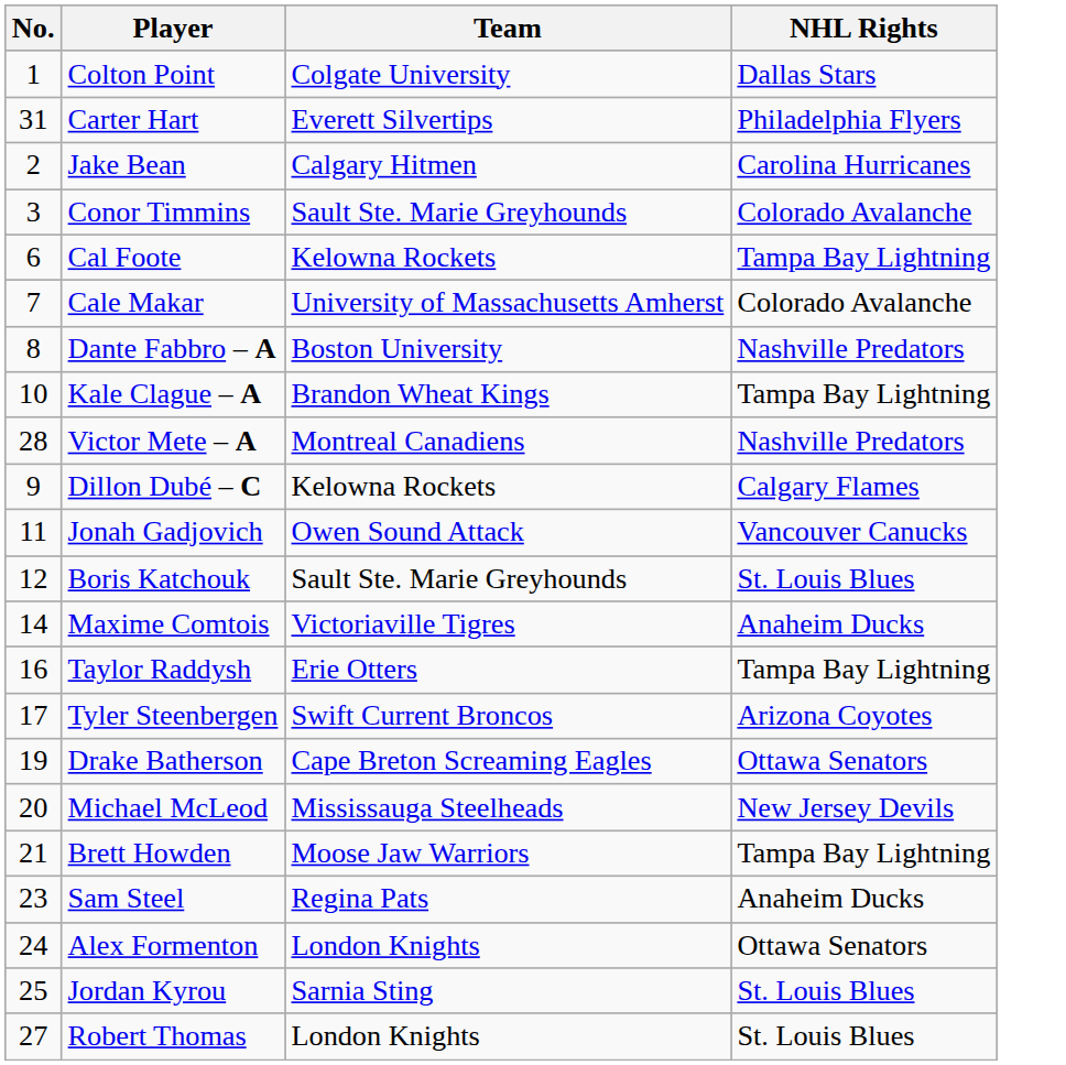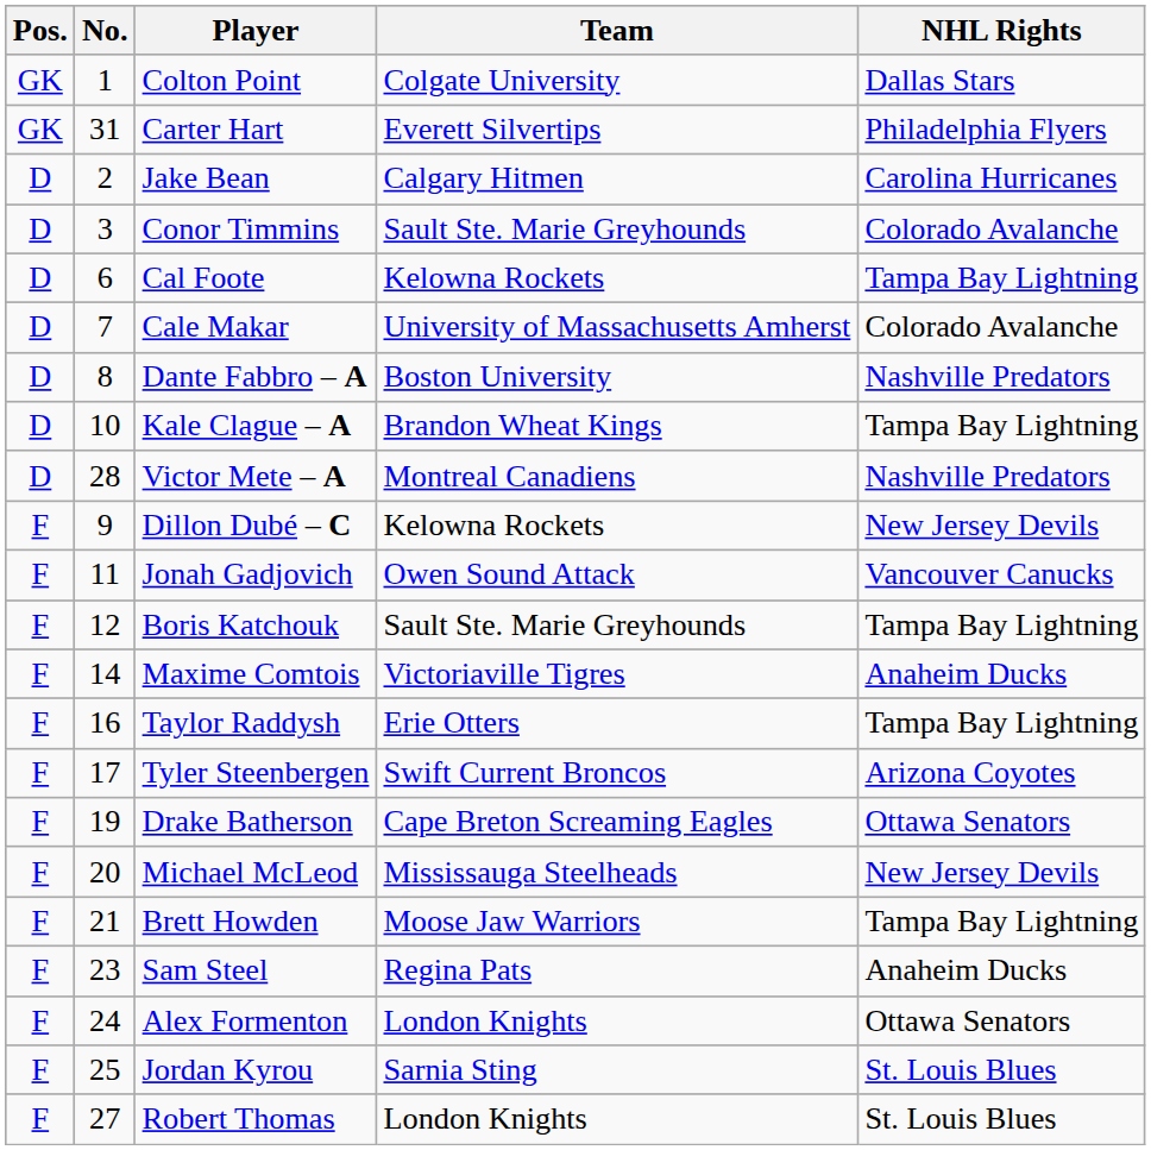 <table class="wikitable sortable">
 <tr>
+<th>Pos.</th>
 <th>No.</th>
 <th>Player</th>
 <th>Team</th>
 <th>NHL Rights</th>
 </tr>
 <tr>
+<td style="text-align:center;"><a href='#'>GK</a></td>
 <td style="text-align:center;">1</td>
 <td><a href='#'>Colton Point</a></td>
 <td> <a href='#'>Colgate University</a></td>
 <td><a href='#'>Dallas Stars</a></td>
 </tr>
 <tr>
+<td style="text-align:center;"><a href='#'>GK</a></td>
 <td style="text-align:center;">31</td>
 <td><a href='#'>Carter Hart</a></td>
 <td> <a href='#'>Everett Silvertips</a></td>
 <td><a href='#'>Philadelphia Flyers</a></td>
 </tr>
 <tr>
+<td style="text-align:center;"><a href='#'>D</a></td>
 <td style="text-align:center;">2</td>
 <td><a href='#'>Jake Bean</a></td>
 <td> <a href='#'>Calgary Hitmen</a></td>
 <td><a href='#'>Carolina Hurricanes</a></td>
 </tr>
 <tr>
+<td style="text-align:center;"><a href='#'>D</a></td>
 <td style="text-align:center;">3</td>
 <td><a href='#'>Conor Timmins</a></td>
 <td> <a href='#'>Sault Ste. Marie Greyhounds</a></td>
 <td><a href='#'>Colorado Avalanche</a></td>
 </tr>
 <tr>
+<td style="text-align:center;"><a href='#'>D</a></td>
 <td style="text-align:center;">6</td>
 <td><a href='#'>Cal Foote</a></td>
 <td> <a href='#'>Kelowna Rockets</a></td>
 <td><a href='#'>Tampa Bay Lightning</a></td>
 </tr>
 <tr>
+<td style="text-align:center;"><a href='#'>D</a></td>
 <td style="text-align:center;">7</td>
 <td><a href='#'>Cale Makar</a></td>
 <td> <a href='#'>University of Massachusetts Amherst</a></td>
 <td>Colorado Avalanche</td>
 </tr>
 <tr>
+<td style="text-align:center;"><a href='#'>D</a></td>
 <td style="text-align:center;">8</td>
 <td><a href='#'>Dante Fabbro</a> – <strong>A</strong></td>
 <td> <a href='#'>Boston University</a></td>
 <td><a href='#'>Nashville Predators</a></td>
 </tr>
 <tr>
+<td style="text-align:center;"><a href='#'>D</a></td>
 <td style="text-align:center;">10</td>
 <td><a href='#'>Kale Clague</a> – <strong>A</strong></td>
 <td> <a href='#'>Brandon Wheat Kings</a></td>
 <td>Tampa Bay Lightning</td>
 </tr>
 <tr>
+<td style="text-align:center;"><a href='#'>D</a></td>
 <td style="text-align:center;">28</td>
 <td><a href='#'>Victor Mete</a> – <strong>A</strong></td>
 <td> <a href='#'>Montreal Canadiens</a></td>
 <td><a href='#'>Nashville Predators</a></td>
 </tr>
 <tr>
+<td style="text-align:center;"><a href='#'>F</a></td>
 <td style="text-align:center;">9</td>
 <td><a href='#'>Dillon Dubé</a> – <strong>C</strong></td>
 <td> Kelowna Rockets</td>
-<td><a href='#'>Calgary Flames</a></td>
+<td><a href='#'>New Jersey Devils</a></td>
 </tr>
 <tr>
+<td style="text-align:center;"><a href='#'>F</a></td>
 <td style="text-align:center;">11</td>
 <td><a href='#'>Jonah Gadjovich</a></td>
 <td> <a href='#'>Owen Sound Attack</a></td>
 <td><a href='#'>Vancouver Canucks</a></td>
 </tr>
 <tr>
+<td style="text-align:center;"><a href='#'>F</a></td>
 <td style="text-align:center;">12</td>
 <td><a href='#'>Boris Katchouk</a></td>
 <td> Sault Ste. Marie Greyhounds</td>
-<td><a href='#'>St. Louis Blues</a></td>
+<td>Tampa Bay Lightning</td>
 </tr>
 <tr>
+<td style="text-align:center;"><a href='#'>F</a></td>
 <td style="text-align:center;">14</td>
 <td><a href='#'>Maxime Comtois</a></td>
 <td> <a href='#'>Victoriaville Tigres</a></td>
 <td><a href='#'>Anaheim Ducks</a></td>
 </tr>
 <tr>
+<td style="text-align:center;"><a href='#'>F</a></td>
 <td style="text-align:center;">16</td>
 <td><a href='#'>Taylor Raddysh</a></td>
 <td> <a href='#'>Erie Otters</a></td>
 <td>Tampa Bay Lightning</td>
 </tr>
 <tr>
+<td style="text-align:center;"><a href='#'>F</a></td>
 <td style="text-align:center;">17</td>
 <td><a href='#'>Tyler Steenbergen</a></td>
 <td> <a href='#'>Swift Current Broncos</a></td>
 <td><a href='#'>Arizona Coyotes</a></td>
 </tr>
 <tr>
+<td style="text-align:center;"><a href='#'>F</a></td>
 <td style="text-align:center;">19</td>
 <td><a href='#'>Drake Batherson</a></td>
 <td> <a href='#'>Cape Breton Screaming Eagles</a></td>
 <td><a href='#'>Ottawa Senators</a></td>
 </tr>
 <tr>
+<td style="text-align:center;"><a href='#'>F</a></td>
 <td style="text-align:center;">20</td>
 <td><a href='#'>Michael McLeod</a></td>
 <td> <a href='#'>Mississauga Steelheads</a></td>
 <td><a href='#'>New Jersey Devils</a></td>
 </tr>
 <tr>
+<td style="text-align:center;"><a href='#'>F</a></td>
 <td style="text-align:center;">21</td>
 <td><a href='#'>Brett Howden</a></td>
 <td> <a href='#'>Moose Jaw Warriors</a></td>
 <td>Tampa Bay Lightning</td>
 </tr>
 <tr>
+<td style="text-align:center;"><a href='#'>F</a></td>
 <td style="text-align:center;">23</td>
 <td><a href='#'>Sam Steel</a></td>
 <td> <a href='#'>Regina Pats</a></td>
 <td>Anaheim Ducks</td>
 </tr>
 <tr>
+<td style="text-align:center;"><a href='#'>F</a></td>
 <td style="text-align:center;">24</td>
 <td><a href='#'>Alex Formenton</a></td>
 <td> <a href='#'>London Knights</a></td>
 <td>Ottawa Senators</td>
 </tr>
 <tr>
+<td style="text-align:center;"><a href='#'>F</a></td>
 <td style="text-align:center;">25</td>
 <td><a href='#'>Jordan Kyrou</a></td>
 <td> <a href='#'>Sarnia Sting</a></td>
 <td><a href='#'>St. Louis Blues</a></td>
 </tr>
 <tr>
+<td style="text-align:center;"><a href='#'>F</a></td>
 <td style="text-align:center;">27</td>
 <td><a href='#'>Robert Thomas</a></td>
 <td> London Knights</td>
 <td>St. Louis Blues</td>
 </tr>
 </table>
